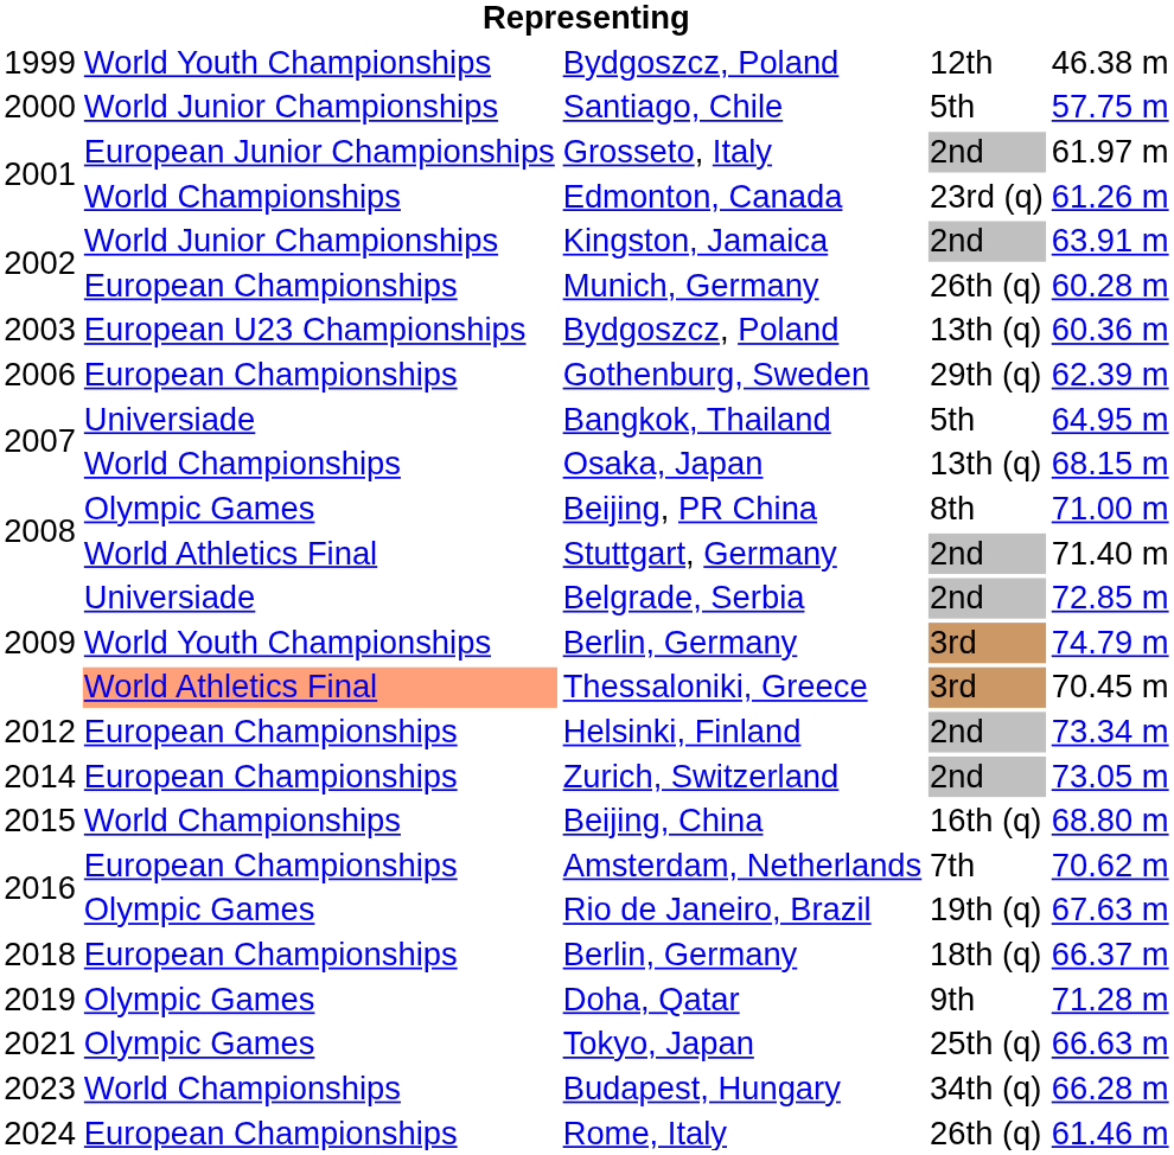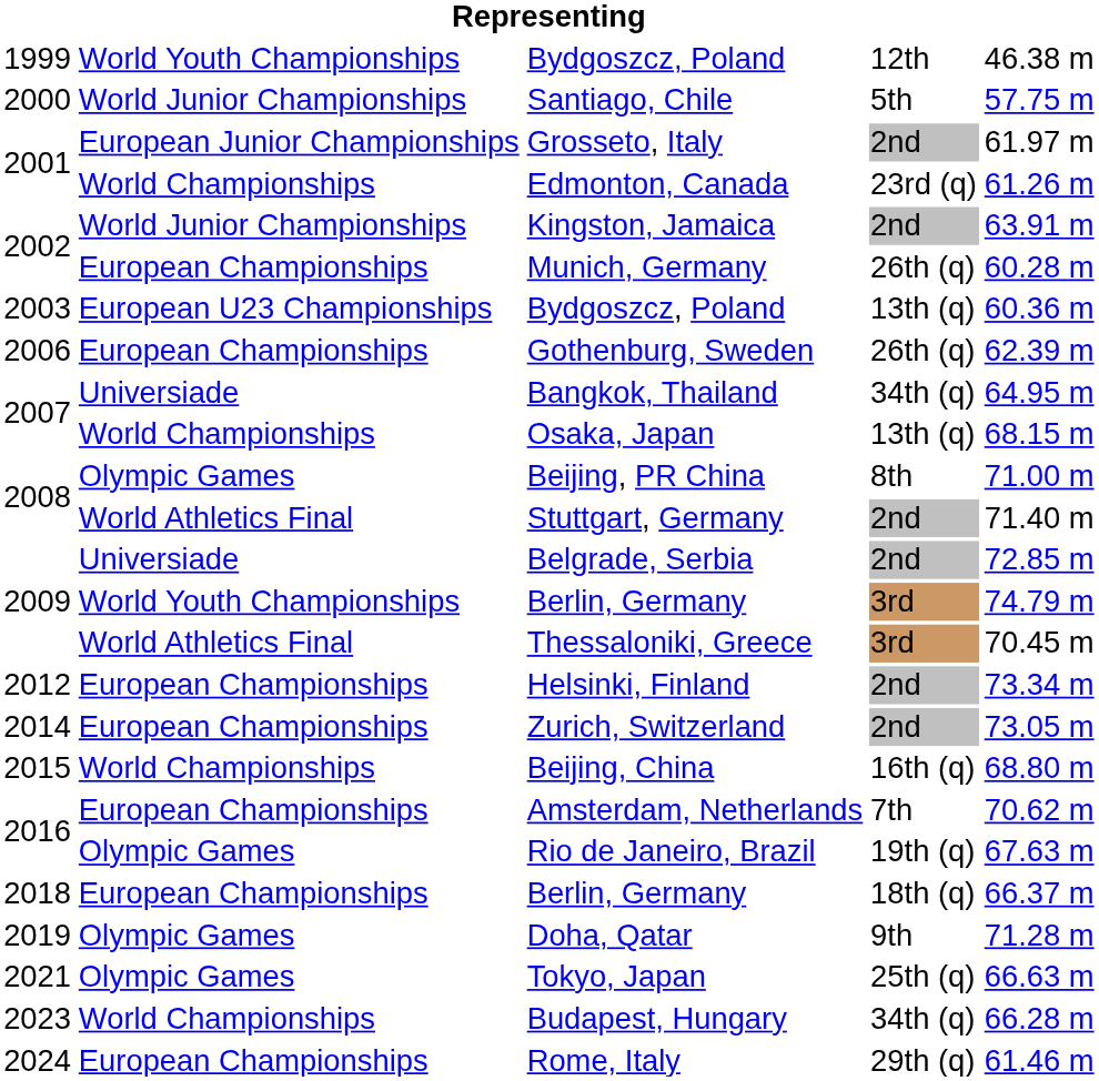 <table>
 <tr>
 <th colspan="5">Representing </th>
 </tr>
 <tr>
 <td>1999</td>
 <td><a href='#'>World Youth Championships</a></td>
 <td><a href='#'>Bydgoszcz, Poland</a></td>
 <td>12th</td>
 <td>46.38 m</td>
 </tr>
 <tr>
 <td>2000</td>
 <td><a href='#'>World Junior Championships</a></td>
 <td><a href='#'>Santiago, Chile</a></td>
 <td>5th</td>
 <td><a href='#'>57.75 m</a></td>
 </tr>
 <tr>
 <td rowspan=2>2001</td>
 <td><a href='#'>European Junior Championships</a></td>
 <td><a href='#'>Grosseto</a>, <a href='#'>Italy</a></td>
 <td bgcolor="silver">2nd</td>
 <td>61.97 m</td>
 </tr>
 <tr>
 <td><a href='#'>World Championships</a></td>
 <td><a href='#'>Edmonton, Canada</a></td>
 <td>23rd (q)</td>
 <td><a href='#'>61.26 m</a></td>
 </tr>
 <tr>
 <td rowspan=2>2002</td>
 <td><a href='#'>World Junior Championships</a></td>
 <td><a href='#'>Kingston, Jamaica</a></td>
 <td bgcolor="silver">2nd</td>
 <td><a href='#'>63.91 m</a></td>
 </tr>
 <tr>
 <td><a href='#'>European Championships</a></td>
 <td><a href='#'>Munich, Germany</a></td>
 <td>26th (q)</td>
 <td><a href='#'>60.28 m</a></td>
 </tr>
 <tr>
 <td>2003</td>
 <td><a href='#'>European U23 Championships</a></td>
 <td><a href='#'>Bydgoszcz</a>, <a href='#'>Poland</a></td>
 <td>13th (q)</td>
 <td><a href='#'>60.36 m</a></td>
 </tr>
 <tr>
 <td>2006</td>
 <td><a href='#'>European Championships</a></td>
 <td><a href='#'>Gothenburg, Sweden</a></td>
-<td>29th (q)</td>
+<td>26th (q)</td>
 <td><a href='#'>62.39 m</a></td>
 </tr>
 <tr>
 <td rowspan=2>2007</td>
 <td><a href='#'>Universiade</a></td>
 <td><a href='#'>Bangkok, Thailand</a></td>
-<td>5th</td>
+<td>34th (q)</td>
 <td><a href='#'>64.95 m</a></td>
 </tr>
 <tr>
 <td><a href='#'>World Championships</a></td>
 <td><a href='#'>Osaka, Japan</a></td>
 <td>13th (q)</td>
 <td><a href='#'>68.15 m</a></td>
 </tr>
 <tr>
 <td rowspan=2>2008</td>
 <td><a href='#'>Olympic Games</a></td>
 <td><a href='#'>Beijing</a>, <a href='#'>PR China</a></td>
 <td>8th</td>
 <td><a href='#'>71.00 m</a></td>
 </tr>
 <tr>
 <td><a href='#'>World Athletics Final</a></td>
 <td><a href='#'>Stuttgart</a>, <a href='#'>Germany</a></td>
 <td bgcolor="silver">2nd</td>
 <td>71.40 m</td>
 </tr>
 <tr>
 <td rowspan=3>2009</td>
 <td><a href='#'>Universiade</a></td>
 <td><a href='#'>Belgrade, Serbia</a></td>
 <td bgcolor="silver">2nd</td>
 <td><a href='#'>72.85 m</a></td>
 </tr>
 <tr>
 <td><a href='#'>World Youth Championships</a></td>
 <td><a href='#'>Berlin, Germany</a></td>
 <td bgcolor="cc9966">3rd</td>
 <td><a href='#'>74.79 m</a></td>
 </tr>
 <tr>
-<td style="background: lightsalmon;"><a href='#'>World Athletics Final</a></td>
+<td><a href='#'>World Athletics Final</a></td>
 <td><a href='#'>Thessaloniki, Greece</a></td>
 <td bgcolor="cc9966">3rd</td>
 <td>70.45 m</td>
 </tr>
 <tr>
 <td>2012</td>
 <td><a href='#'>European Championships</a></td>
 <td><a href='#'>Helsinki, Finland</a></td>
 <td bgcolor=silver>2nd</td>
 <td><a href='#'>73.34 m</a></td>
 </tr>
 <tr>
 <td>2014</td>
 <td><a href='#'>European Championships</a></td>
 <td><a href='#'>Zurich, Switzerland</a></td>
 <td bgcolor=silver>2nd</td>
 <td><a href='#'>73.05 m</a></td>
 </tr>
 <tr>
 <td>2015</td>
 <td><a href='#'>World Championships</a></td>
 <td><a href='#'>Beijing, China</a></td>
 <td>16th (q)</td>
 <td><a href='#'>68.80 m</a></td>
 </tr>
 <tr>
 <td rowspan=2>2016</td>
 <td><a href='#'>European Championships</a></td>
 <td><a href='#'>Amsterdam, Netherlands</a></td>
 <td>7th</td>
 <td><a href='#'>70.62 m</a></td>
 </tr>
 <tr>
 <td><a href='#'>Olympic Games</a></td>
 <td><a href='#'>Rio de Janeiro, Brazil</a></td>
 <td>19th (q)</td>
 <td><a href='#'>67.63 m</a></td>
 </tr>
 <tr>
 <td>2018</td>
 <td><a href='#'>European Championships</a></td>
 <td><a href='#'>Berlin, Germany</a></td>
 <td>18th (q)</td>
 <td><a href='#'>66.37 m</a></td>
 </tr>
 <tr>
 <td>2019</td>
 <td><a href='#'>Olympic Games</a></td>
 <td><a href='#'>Doha, Qatar</a></td>
 <td>9th</td>
 <td><a href='#'>71.28 m</a></td>
 </tr>
 <tr>
 <td>2021</td>
 <td><a href='#'>Olympic Games</a></td>
 <td><a href='#'>Tokyo, Japan</a></td>
 <td>25th (q)</td>
 <td><a href='#'>66.63 m</a></td>
 </tr>
 <tr>
 <td>2023</td>
 <td><a href='#'>World Championships</a></td>
 <td><a href='#'>Budapest, Hungary</a></td>
 <td>34th (q)</td>
 <td><a href='#'>66.28 m</a></td>
 </tr>
 <tr>
 <td>2024</td>
 <td><a href='#'>European Championships</a></td>
 <td><a href='#'>Rome, Italy</a></td>
-<td>26th (q)</td>
+<td>29th (q)</td>
 <td><a href='#'>61.46 m</a></td>
 </tr>
 </table>
